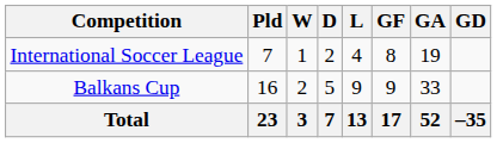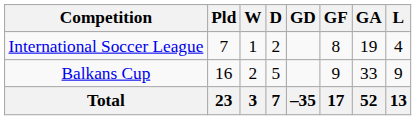 <table class="wikitable sortable" style="text-align: center;">
 <tr>
 <th>Competition</th>
 <th>Pld</th>
 <th>W</th>
 <th>D</th>
-<th>L</th>
+<th>GD</th>
 <th>GF</th>
 <th>GA</th>
-<th>GD</th>
+<th>L</th>
 </tr>
 <tr>
 <td align=center><a href='#'>International Soccer League</a></td>
 <td>7</td>
 <td>1</td>
 <td>2</td>
-<td>4</td>
+<td></td>
 <td>8</td>
 <td>19</td>
-<td></td>
+<td>4</td>
 </tr>
 <tr>
 <td align=center><a href='#'>Balkans Cup</a></td>
 <td>16</td>
 <td>2</td>
 <td>5</td>
-<td>9</td>
+<td></td>
 <td>9</td>
 <td>33</td>
-<td></td>
+<td>9</td>
 </tr>
 <tr>
 <th align=center>Total</th>
 <th>23</th>
 <th>3</th>
 <th>7</th>
-<th>13</th>
+<th>–35</th>
 <th>17</th>
 <th>52</th>
-<th>–35</th>
+<th>13</th>
 </tr>
 </table>
